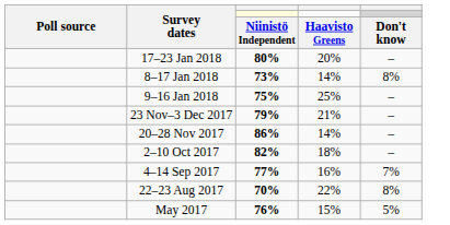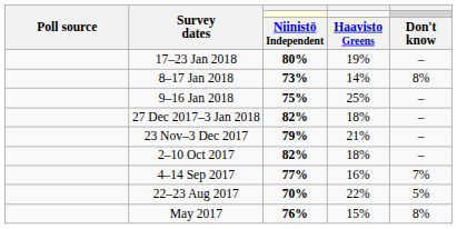 <table class="wikitable" style="text-align:center;font-size:85%;line-height:14px;">
 <tr bgcolor=lightgray>
 <th rowspan="3" style="width:125px;">Poll source</th>
 <th rowspan="3">Survey<br>dates</th>
 <th style="width:60px;"></th>
 <th style="width:60px;"></th>
 <th style="width:60px;"></th>
 </tr>
 <tr>
 <td bgcolor=#FFFFDD></td>
 <td bgcolor=></td>
 <td bgcolor=lightgray></td>
 </tr>
 <tr>
 <th><a href='#'>Niinistö</a><br><small>Independent</small></th>
 <th><a href='#'>Haavisto</a><br><small><a href='#'>Greens</a></small></th>
 <th>Don't know</th>
 </tr>
 <tr>
 <td></td>
 <td>17–23 Jan 2018</td>
 <td><strong>80%</strong></td>
-<td>20%</td>
+<td>19%</td>
 <td>–</td>
 </tr>
 <tr>
 <td></td>
 <td>8–17 Jan 2018</td>
 <td><strong>73%</strong></td>
 <td>14%</td>
 <td>8%</td>
 </tr>
 <tr>
 <td></td>
 <td>9–16 Jan 2018</td>
 <td><strong>75%</strong></td>
 <td>25%</td>
 <td>–</td>
 </tr>
 <tr>
 <td></td>
-<td>23 Nov–3 Dec 2017</td>
-<td><strong>79%</strong></td>
-<td>21%</td>
+<td>27 Dec 2017–3 Jan 2018</td>
+<td><strong>82%</strong></td>
+<td>18%</td>
 <td>–</td>
 </tr>
 <tr>
 <td></td>
-<td>20–28 Nov 2017</td>
-<td><strong>86%</strong></td>
-<td>14%</td>
+<td>23 Nov–3 Dec 2017</td>
+<td><strong>79%</strong></td>
+<td>21%</td>
 <td>–</td>
 </tr>
 <tr>
 <td></td>
 <td>2–10 Oct 2017</td>
 <td><strong>82%</strong></td>
 <td>18%</td>
 <td>–</td>
 </tr>
 <tr>
 <td></td>
 <td>4–14 Sep 2017</td>
 <td><strong>77%</strong></td>
 <td>16%</td>
 <td>7%</td>
 </tr>
 <tr>
 <td></td>
 <td>22–23 Aug 2017</td>
 <td><strong>70%</strong></td>
 <td>22%</td>
-<td>8%</td>
+<td>5%</td>
 </tr>
 <tr>
 <td></td>
 <td>May 2017</td>
 <td><strong>76%</strong></td>
 <td>15%</td>
-<td>5%</td>
+<td>8%</td>
 </tr>
 </table>
